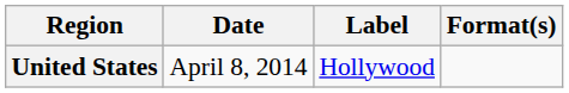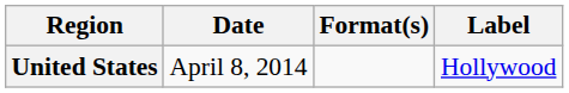 <table class="wikitable plainrowheaders">
 <tr>
 <th scope="col">Region</th>
 <th scope="col">Date</th>
+<th scope="col">Format(s)</th>
 <th scope="col">Label</th>
-<th scope="col">Format(s)</th>
 </tr>
 <tr>
 <th scope="row">United States</th>
 <td rowspan="1">April 8, 2014</td>
+<td></td>
 <td rowspan="1"><a href='#'>Hollywood</a></td>
-<td></td>
 </tr>
 </table>
